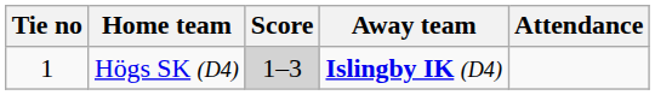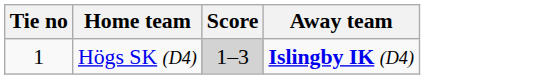 <table class="wikitable" style="text-align:center">
 <tr>
 <th style= width="40px">Tie no</th>
 <th style= width="150px">Home team</th>
 <th style= width="60px">Score</th>
 <th style= width="150px">Away team</th>
-<th style= width="30px">Attendance</th>
 </tr>
 <tr>
 <td>1</td>
 <td><a href='#'>Högs SK</a> <em><small>(D4)</small></em></td>
 <td style="background: lightgrey;">1–3</td>
 <td><strong><a href='#'>Islingby IK</a></strong> <em><small>(D4)</small></em></td>
-<td></td>
 </tr>
 </table>
